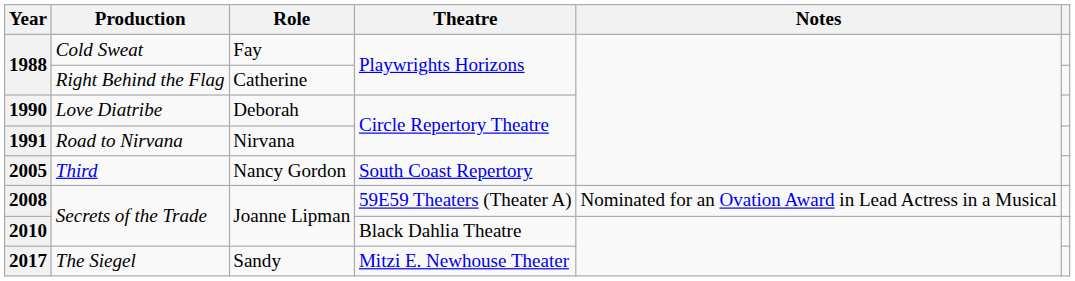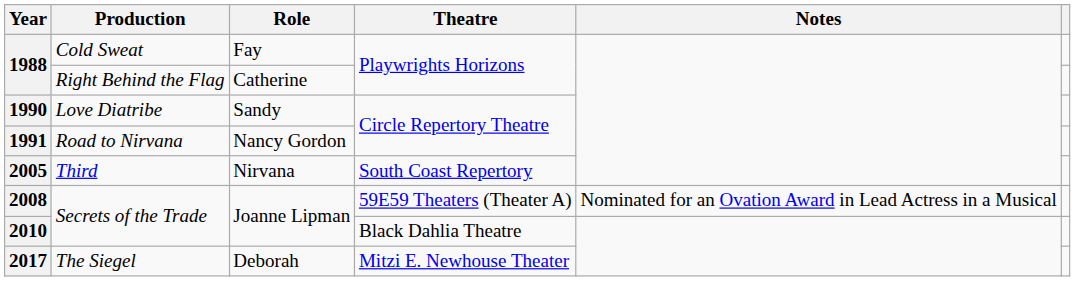 <table class="wikitable plainrowheaders sortable mw-collapsible">
 <tr>
 <th scope="col">Year</th>
 <th scope="col">Production</th>
 <th scope="col">Role</th>
 <th scope="col">Theatre</th>
 <th scope="col" class="unsortable">Notes</th>
 <th scope="col" class="unsortable"></th>
 </tr>
 <tr>
 <th scope="row" rowspan=2>1988</th>
 <td><em>Cold Sweat</em></td>
 <td>Fay</td>
 <td rowspan=2><a href='#'>Playwrights Horizons</a></td>
 <td rowspan=5></td>
 <td></td>
 </tr>
 <tr>
 <td><em>Right Behind the Flag</em></td>
 <td>Catherine</td>
 <td></td>
 </tr>
 <tr>
 <th scope="row">1990</th>
 <td><em>Love Diatribe</em></td>
-<td>Deborah</td>
+<td>Sandy</td>
 <td rowspan=2><a href='#'>Circle Repertory Theatre</a></td>
 <td></td>
 </tr>
 <tr>
 <th scope="row">1991</th>
 <td><em>Road to Nirvana</em></td>
-<td>Nirvana</td>
+<td>Nancy Gordon</td>
 <td></td>
 </tr>
 <tr>
 <th scope="row">2005</th>
 <td><em><a href='#'>Third</a></em></td>
-<td>Nancy Gordon</td>
+<td>Nirvana</td>
 <td><a href='#'>South Coast Repertory</a></td>
 <td></td>
 </tr>
 <tr>
 <th scope="row">2008</th>
 <td rowspan=2><em>Secrets of the Trade</em></td>
 <td rowspan=2>Joanne Lipman</td>
 <td><a href='#'>59E59 Theaters</a> (Theater A)</td>
 <td>Nominated for an <a href='#'>Ovation Award</a> in Lead Actress in a Musical</td>
 <td></td>
 </tr>
 <tr>
 <th scope="row">2010</th>
 <td>Black Dahlia Theatre</td>
 <td rowspan=2></td>
 <td></td>
 </tr>
 <tr>
 <th scope="row">2017</th>
 <td><em>The Siegel</em></td>
-<td>Sandy</td>
+<td>Deborah</td>
 <td><a href='#'>Mitzi E. Newhouse Theater</a></td>
 <td></td>
 </tr>
 </table>
